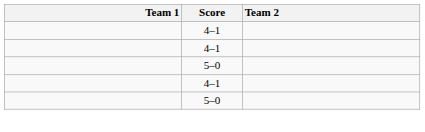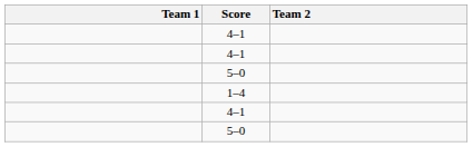 <table class="wikitable" style="text-align: center">
 <tr>
 <th style="text-align: right" width=250>Team 1</th>
 <th width="80">Score</th>
 <th style="text-align: left" width=250>Team 2</th>
 </tr>
 <tr>
 <td style="text-align: right"><strong></strong></td>
 <td>4–1</td>
 <td style="text-align: left"></td>
 </tr>
 <tr>
 <td style="text-align: right"><strong></strong></td>
 <td>4–1</td>
 <td style="text-align: left"></td>
 </tr>
 <tr>
 <td style="text-align: right"><strong></strong></td>
 <td>5–0</td>
 <td style="text-align: left"></td>
 </tr>
 <tr>
+<td style="text-align: right"></td>
+<td>1–4</td>
+<td style="text-align: left"><strong></strong></td>
+</tr>
+<tr>
 <td style="text-align: right"><strong></strong></td>
 <td>4–1</td>
 <td style="text-align: left"></td>
 </tr>
 <tr>
 <td style="text-align: right"><strong></strong></td>
 <td>5–0</td>
 <td style="text-align: left"></td>
 </tr>
 </table>
